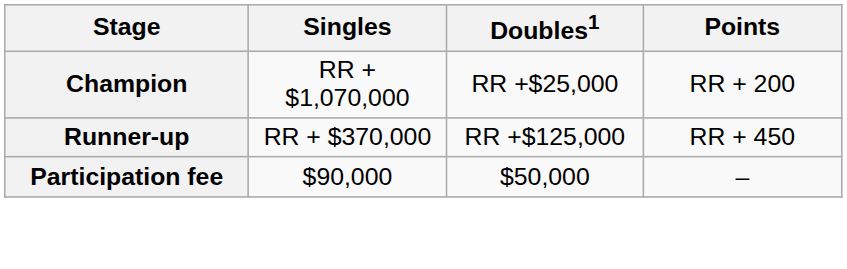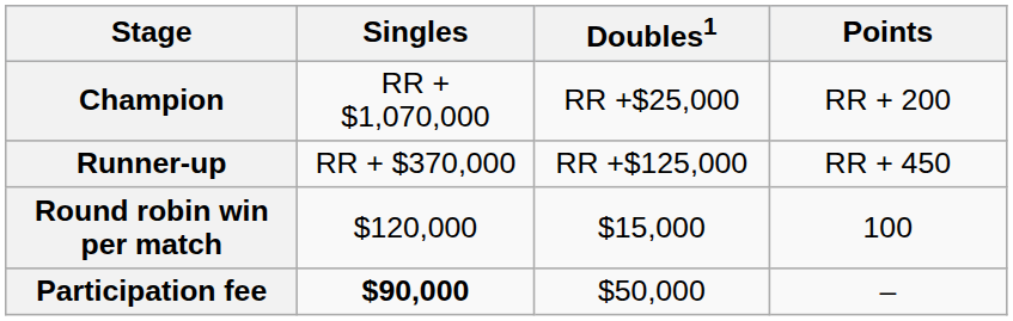 <table class=wikitable style=text-align:center>
 <tr bgcolor=#d1e4fd>
 <th width=150>Stage</th>
 <th width=120>Singles</th>
 <th width=120>Doubles<sup>1</sup></th>
 <th width=120>Points</th>
 </tr>
 <tr>
 <th>Champion</th>
 <td>RR + $1,070,000</td>
 <td>RR +$25,000</td>
 <td>RR + 200</td>
 </tr>
 <tr>
 <th>Runner-up</th>
 <td>RR + $370,000</td>
 <td>RR +$125,000</td>
 <td>RR + 450</td>
 </tr>
 <tr>
+<th>Round robin win per match</th>
+<td>$120,000</td>
+<td>$15,000</td>
+<td>100</td>
+</tr>
+<tr>
 <th>Participation fee</th>
-<td>$90,000</td>
+<td><strong>$90,000</strong></td>
 <td>$50,000</td>
 <td>–</td>
 </tr>
 </table>
